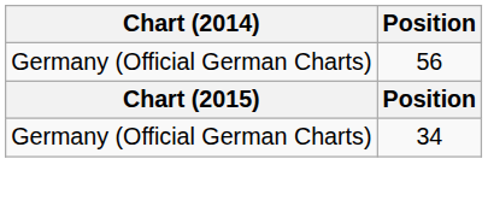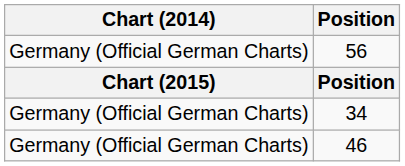 <table class="wikitable">
 <tr>
 <th>Chart (2014)</th>
 <th>Position</th>
 </tr>
 <tr>
 <td>Germany (Official German Charts)</td>
 <td align="center">56</td>
 </tr>
 <tr>
 <th>Chart (2015)</th>
 <th>Position</th>
 </tr>
 <tr>
 <td>Germany (Official German Charts)</td>
 <td align="center">34</td>
 </tr>
+<tr>
+<td>Germany (Official German Charts)</td>
+<td align="center">46</td>
+</tr>
 </table>
